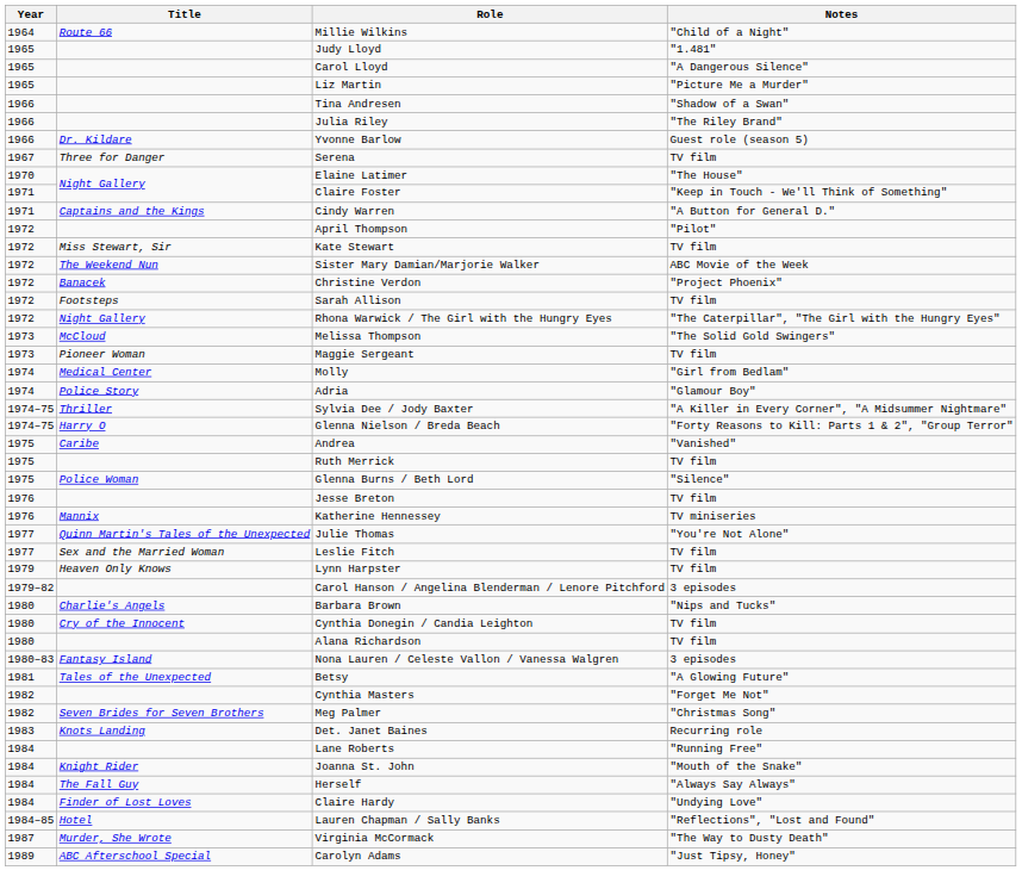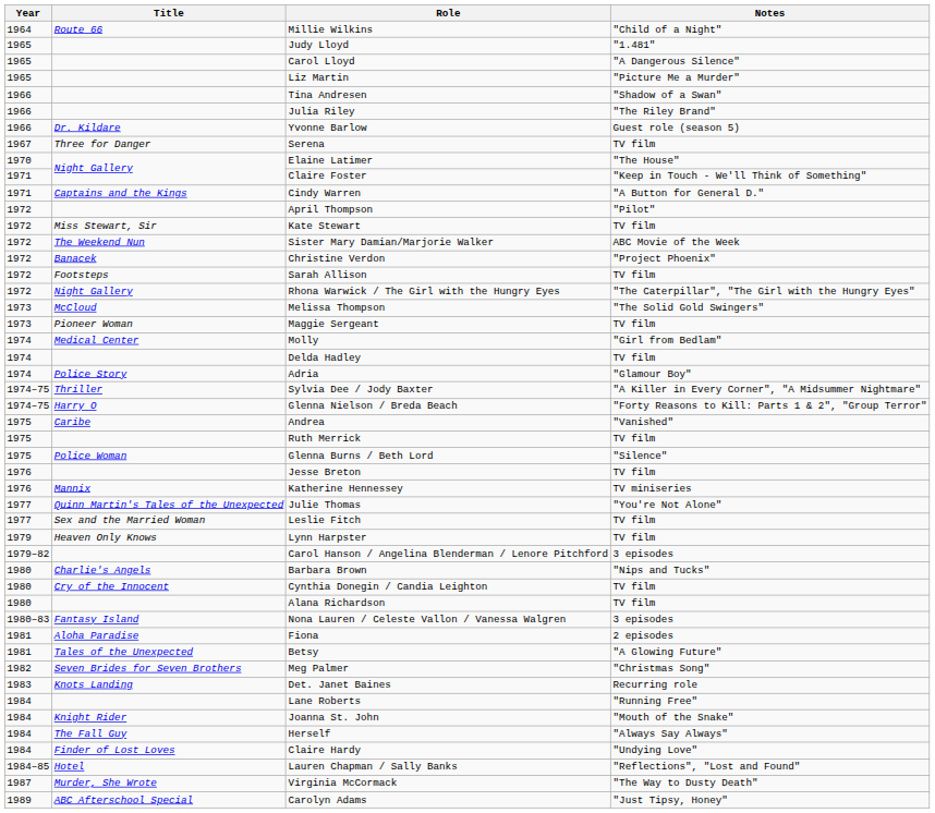 <table class="wikitable sortable">
 <tr>
 <th>Year</th>
 <th>Title</th>
 <th>Role</th>
 <th class="unsortable">Notes</th>
 </tr>
 <tr>
 <td>1964</td>
 <td><em><a href='#'>Route 66</a></em></td>
 <td>Millie Wilkins</td>
 <td>"Child of a Night"</td>
 </tr>
 <tr>
 <td>1965</td>
 <td><em></em></td>
 <td>Judy Lloyd</td>
 <td>"1.481"</td>
 </tr>
 <tr>
 <td>1965</td>
 <td><em></em></td>
 <td>Carol Lloyd</td>
 <td>"A Dangerous Silence"</td>
 </tr>
 <tr>
 <td>1965</td>
 <td><em></em></td>
 <td>Liz Martin</td>
 <td>"Picture Me a Murder"</td>
 </tr>
 <tr>
 <td>1966</td>
 <td><em></em></td>
 <td>Tina Andresen</td>
 <td>"Shadow of a Swan"</td>
 </tr>
 <tr>
 <td>1966</td>
 <td><em></em></td>
 <td>Julia Riley</td>
 <td>"The Riley Brand"</td>
 </tr>
 <tr>
 <td>1966</td>
 <td><em><a href='#'>Dr. Kildare</a></em></td>
 <td>Yvonne Barlow</td>
 <td>Guest role (season 5)</td>
 </tr>
 <tr>
 <td>1967</td>
 <td><em>Three for Danger</em></td>
 <td>Serena</td>
 <td>TV film</td>
 </tr>
 <tr>
 <td>1970</td>
 <td rowspan=2><em><a href='#'>Night Gallery</a></em></td>
 <td>Elaine Latimer</td>
 <td>"The House"</td>
 </tr>
 <tr>
 <td>1971</td>
 <td>Claire Foster</td>
 <td>"Keep in Touch - We'll Think of Something"</td>
 </tr>
 <tr>
 <td>1971</td>
 <td><em><a href='#'>Captains and the Kings</a></em></td>
 <td>Cindy Warren</td>
 <td>"A Button for General D."</td>
 </tr>
 <tr>
 <td>1972</td>
 <td><em></em></td>
 <td>April Thompson</td>
 <td>"Pilot"</td>
 </tr>
 <tr>
 <td>1972</td>
 <td><em>Miss Stewart, Sir</em></td>
 <td>Kate Stewart</td>
 <td>TV film</td>
 </tr>
 <tr>
 <td>1972</td>
 <td data-sort-value="Weekend Nun, The"><em><a href='#'>The Weekend Nun</a></em></td>
 <td>Sister Mary Damian/Marjorie Walker</td>
 <td>ABC Movie of the Week</td>
 </tr>
 <tr>
 <td>1972</td>
 <td><em><a href='#'>Banacek</a></em></td>
 <td>Christine Verdon</td>
 <td>"Project Phoenix"</td>
 </tr>
 <tr>
 <td>1972</td>
 <td><em>Footsteps</em></td>
 <td>Sarah Allison</td>
 <td>TV film</td>
 </tr>
 <tr>
 <td>1972</td>
 <td><em><a href='#'>Night Gallery</a></em></td>
 <td>Rhona Warwick / The Girl with the Hungry Eyes</td>
 <td>"The Caterpillar", "The Girl with the Hungry Eyes"</td>
 </tr>
 <tr>
 <td>1973</td>
 <td><em><a href='#'>McCloud</a></em></td>
 <td>Melissa Thompson</td>
 <td>"The Solid Gold Swingers"</td>
 </tr>
 <tr>
 <td>1973</td>
 <td><em>Pioneer Woman</em></td>
 <td>Maggie Sergeant</td>
 <td>TV film</td>
 </tr>
 <tr>
 <td>1974</td>
 <td><em><a href='#'>Medical Center</a></em></td>
 <td>Molly</td>
 <td>"Girl from Bedlam"</td>
 </tr>
 <tr>
 <td>1974</td>
+<td><em></em></td>
+<td>Delda Hadley</td>
+<td>TV film</td>
+</tr>
+<tr>
+<td>1974</td>
 <td><em><a href='#'>Police Story</a></em></td>
 <td>Adria</td>
 <td>"Glamour Boy"</td>
 </tr>
 <tr>
 <td>1974–75</td>
 <td><em><a href='#'>Thriller</a></em></td>
 <td>Sylvia Dee / Jody Baxter</td>
 <td>"A Killer in Every Corner", "A Midsummer Nightmare"</td>
 </tr>
 <tr>
 <td>1974–75</td>
 <td><em><a href='#'>Harry O</a></em></td>
 <td>Glenna Nielson / Breda Beach</td>
 <td>"Forty Reasons to Kill: Parts 1 & 2", "Group Terror"</td>
 </tr>
 <tr>
 <td>1975</td>
 <td><em><a href='#'>Caribe</a></em></td>
 <td>Andrea</td>
 <td>"Vanished"</td>
 </tr>
 <tr>
 <td>1975</td>
 <td><em></em></td>
 <td>Ruth Merrick</td>
 <td>TV film</td>
 </tr>
 <tr>
 <td>1975</td>
 <td><em><a href='#'>Police Woman</a></em></td>
 <td>Glenna Burns / Beth Lord</td>
 <td>"Silence"</td>
 </tr>
 <tr>
 <td>1976</td>
 <td><em></em></td>
 <td>Jesse Breton</td>
 <td>TV film</td>
 </tr>
 <tr>
 <td>1976</td>
 <td><em><a href='#'>Mannix</a></em></td>
 <td>Katherine Hennessey</td>
 <td>TV miniseries</td>
 </tr>
 <tr>
 <td>1977</td>
 <td><em><a href='#'>Quinn Martin's Tales of the Unexpected</a></em></td>
 <td>Julie Thomas</td>
 <td>"You're Not Alone"</td>
 </tr>
 <tr>
 <td>1977</td>
 <td><em>Sex and the Married Woman</em></td>
 <td>Leslie Fitch</td>
 <td>TV film</td>
 </tr>
 <tr>
 <td>1979</td>
 <td><em>Heaven Only Knows</em></td>
 <td>Lynn Harpster</td>
 <td>TV film</td>
 </tr>
 <tr>
 <td>1979–82</td>
 <td><em></em></td>
 <td>Carol Hanson / Angelina Blenderman / Lenore Pitchford</td>
 <td>3 episodes</td>
 </tr>
 <tr>
 <td>1980</td>
 <td><em><a href='#'>Charlie's Angels</a></em></td>
 <td>Barbara Brown</td>
 <td>"Nips and Tucks"</td>
 </tr>
 <tr>
 <td>1980</td>
 <td><em><a href='#'>Cry of the Innocent</a></em></td>
 <td>Cynthia Donegin / Candia Leighton</td>
 <td>TV film</td>
 </tr>
 <tr>
 <td>1980</td>
 <td><em></em></td>
 <td>Alana Richardson</td>
 <td>TV film</td>
 </tr>
 <tr>
 <td>1980–83</td>
 <td><em><a href='#'>Fantasy Island</a></em></td>
 <td>Nona Lauren / Celeste Vallon / Vanessa Walgren</td>
 <td>3 episodes</td>
 </tr>
 <tr>
 <td>1981</td>
+<td><em><a href='#'>Aloha Paradise</a></em></td>
+<td>Fiona</td>
+<td>2 episodes</td>
+</tr>
+<tr>
+<td>1981</td>
 <td><em><a href='#'>Tales of the Unexpected</a></em></td>
 <td>Betsy</td>
 <td>"A Glowing Future"</td>
-</tr>
-<tr>
-<td>1982</td>
-<td><em></em></td>
-<td>Cynthia Masters</td>
-<td>"Forget Me Not"</td>
 </tr>
 <tr>
 <td>1982</td>
 <td><em><a href='#'>Seven Brides for Seven Brothers</a></em></td>
 <td>Meg Palmer</td>
 <td>"Christmas Song"</td>
 </tr>
 <tr>
 <td>1983</td>
 <td><em><a href='#'>Knots Landing</a></em></td>
 <td>Det. Janet Baines</td>
 <td>Recurring role</td>
 </tr>
 <tr>
 <td>1984</td>
 <td><em></em></td>
 <td>Lane Roberts</td>
 <td>"Running Free"</td>
 </tr>
 <tr>
 <td>1984</td>
 <td><em><a href='#'>Knight Rider</a></em></td>
 <td>Joanna St. John</td>
 <td>"Mouth of the Snake"</td>
 </tr>
 <tr>
 <td>1984</td>
 <td data-sort-value="Fall Guy, The"><em><a href='#'>The Fall Guy</a></em></td>
 <td>Herself</td>
 <td>"Always Say Always"</td>
 </tr>
 <tr>
 <td>1984</td>
 <td><em><a href='#'>Finder of Lost Loves</a></em></td>
 <td>Claire Hardy</td>
 <td>"Undying Love"</td>
 </tr>
 <tr>
 <td>1984–85</td>
 <td><em><a href='#'>Hotel</a></em></td>
 <td>Lauren Chapman / Sally Banks</td>
 <td>"Reflections", "Lost and Found"</td>
 </tr>
 <tr>
 <td>1987</td>
 <td><em><a href='#'>Murder, She Wrote</a></em></td>
 <td>Virginia McCormack</td>
 <td>"The Way to Dusty Death"</td>
 </tr>
 <tr>
 <td>1989</td>
 <td><em><a href='#'>ABC Afterschool Special</a></em></td>
 <td>Carolyn Adams</td>
 <td>"Just Tipsy, Honey"</td>
 </tr>
 </table>
